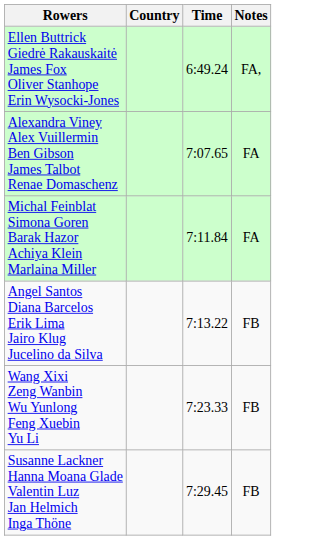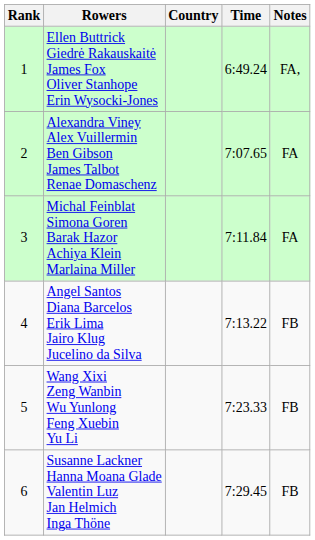 <table class="wikitable" style="text-align:center">
 <tr>
+<th>Rank</th>
 <th>Rowers</th>
 <th>Country</th>
 <th>Time</th>
 <th>Notes</th>
 </tr>
 <tr bgcolor=ccffcc>
+<td>1</td>
 <td align="left"><a href='#'>Ellen Buttrick</a><br><a href='#'>Giedrė Rakauskaitė</a><br><a href='#'>James Fox</a><br><a href='#'>Oliver Stanhope</a><br><a href='#'>Erin Wysocki-Jones</a></td>
 <td align="left"></td>
 <td>6:49.24</td>
 <td>FA, <strong></strong></td>
 </tr>
 <tr bgcolor=ccffcc>
+<td>2</td>
 <td align="left"><a href='#'>Alexandra Viney</a><br><a href='#'>Alex Vuillermin</a><br><a href='#'>Ben Gibson</a><br><a href='#'>James Talbot</a><br><a href='#'>Renae Domaschenz</a></td>
 <td align="left"></td>
 <td>7:07.65</td>
 <td>FA</td>
 </tr>
 <tr bgcolor=ccffcc>
+<td>3</td>
 <td align="left"><a href='#'>Michal Feinblat</a><br><a href='#'>Simona Goren</a><br><a href='#'>Barak Hazor</a><br><a href='#'>Achiya Klein</a><br><a href='#'>Marlaina Miller</a></td>
 <td align="left"></td>
 <td>7:11.84</td>
 <td>FA</td>
 </tr>
 <tr>
+<td>4</td>
 <td align="left"><a href='#'>Angel Santos</a><br><a href='#'>Diana Barcelos</a><br><a href='#'>Erik Lima</a><br><a href='#'>Jairo Klug</a><br><a href='#'>Jucelino da Silva</a></td>
 <td align="left"></td>
 <td>7:13.22</td>
 <td>FB</td>
 </tr>
 <tr>
+<td>5</td>
 <td align="left"><a href='#'>Wang Xixi</a><br><a href='#'>Zeng Wanbin</a><br><a href='#'>Wu Yunlong</a><br><a href='#'>Feng Xuebin</a><br><a href='#'>Yu Li</a></td>
 <td align="left"></td>
 <td>7:23.33</td>
 <td>FB</td>
 </tr>
 <tr>
+<td>6</td>
 <td align="left"><a href='#'>Susanne Lackner</a><br><a href='#'>Hanna Moana Glade</a><br><a href='#'>Valentin Luz</a><br><a href='#'>Jan Helmich</a><br><a href='#'>Inga Thöne</a></td>
 <td align="left"></td>
 <td>7:29.45</td>
 <td>FB</td>
 </tr>
 </table>
